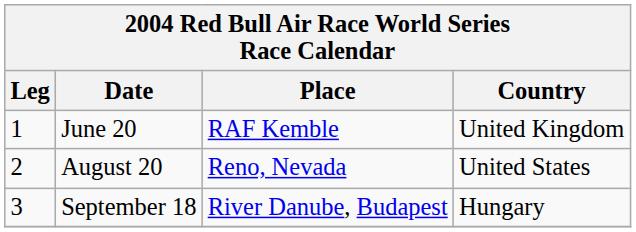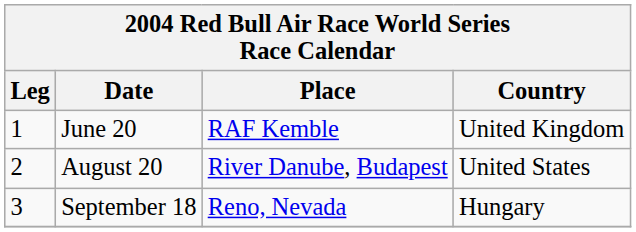 <table class="wikitable">
 <tr>
 <th colspan=4 align=center>2004 Red Bull Air Race World Series<br>Race Calendar</th>
 </tr>
 <tr>
 <th>Leg</th>
 <th>Date</th>
 <th>Place</th>
 <th>Country</th>
 </tr>
 <tr>
 <td>1</td>
 <td>June 20</td>
 <td><a href='#'>RAF Kemble</a></td>
 <td> United Kingdom</td>
 </tr>
 <tr>
 <td>2</td>
 <td>August 20</td>
-<td><a href='#'>Reno, Nevada</a></td>
+<td><a href='#'>River Danube</a>, <a href='#'>Budapest</a></td>
 <td> United States</td>
 </tr>
 <tr>
 <td>3</td>
 <td>September 18</td>
-<td><a href='#'>River Danube</a>, <a href='#'>Budapest</a></td>
+<td><a href='#'>Reno, Nevada</a></td>
 <td> Hungary</td>
 </tr>
 <tr>
 </tr>
 </table>
